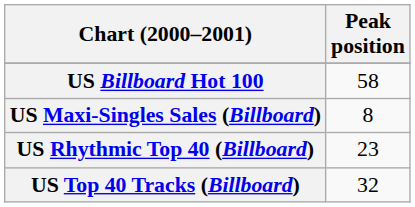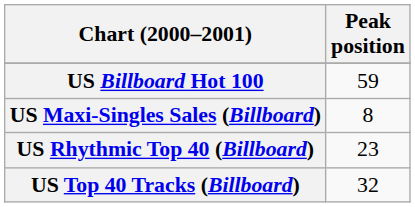 <table class="wikitable sortable plainrowheaders" style="text-align:center">
 <tr>
 <th>Chart (2000–2001)</th>
 <th>Peak<br>position</th>
 </tr>
 <tr>
 </tr>
 <tr>
 </tr>
 <tr>
 <th scope="row">US <a href='#'><em>Billboard</em> Hot 100</a></th>
-<td>58</td>
+<td>59</td>
 </tr>
 <tr>
 <th scope="row">US <a href='#'>Maxi-Singles Sales</a> (<em><a href='#'>Billboard</a></em>)</th>
 <td>8</td>
 </tr>
 <tr>
 <th scope="row">US <a href='#'>Rhythmic Top 40</a> (<em><a href='#'>Billboard</a></em>)</th>
 <td>23</td>
 </tr>
 <tr>
 <th scope="row">US <a href='#'>Top 40 Tracks</a> (<em><a href='#'>Billboard</a></em>)</th>
 <td>32</td>
 </tr>
 </table>
